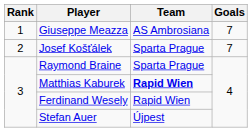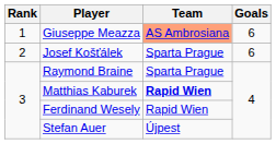 <table class="wikitable" style="text-align:center">
 <tr>
 <th>Rank</th>
 <th>Player</th>
 <th>Team</th>
 <th>Goals</th>
 </tr>
 <tr>
 <td>1</td>
 <td align=left> <a href='#'>Giuseppe Meazza</a></td>
-<td align=left> <a href='#'>AS Ambrosiana</a></td>
-<td>7</td>
+<td align=left style="background: lightsalmon;"> <a href='#'>AS Ambrosiana</a></td>
+<td>6</td>
 </tr>
 <tr>
 <td>2</td>
 <td align=left> <a href='#'>Josef Košťálek</a></td>
 <td align=left> <a href='#'>Sparta Prague</a></td>
-<td>7</td>
+<td>6</td>
 </tr>
 <tr>
 <td rowspan=4>3</td>
 <td align=left> <a href='#'>Raymond Braine</a></td>
 <td align=left> <a href='#'>Sparta Prague</a></td>
 <td rowspan=4>4</td>
 </tr>
 <tr>
 <td align=left> <a href='#'>Matthias Kaburek</a></td>
 <td align=left><strong> <a href='#'>Rapid Wien</a></strong></td>
 </tr>
 <tr>
 <td align=left> <a href='#'>Ferdinand Wesely</a></td>
 <td align=left> <a href='#'>Rapid Wien</a></td>
 </tr>
 <tr>
 <td align=left> <a href='#'>Stefan Auer</a></td>
 <td align=left> <a href='#'>Újpest</a></td>
 </tr>
 </table>
